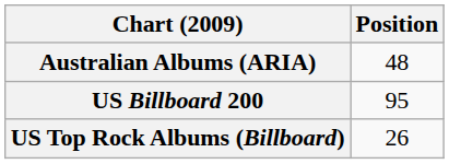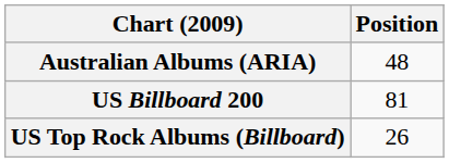 <table class="wikitable sortable plainrowheaders" style="text-align:center">
 <tr>
 <th scope="col">Chart (2009)</th>
 <th scope="col">Position</th>
 </tr>
 <tr>
 <th scope="row">Australian Albums (ARIA)</th>
 <td>48</td>
 </tr>
 <tr>
 <th scope="row">US <em>Billboard</em> 200</th>
-<td>95</td>
+<td>81</td>
 </tr>
 <tr>
 <th scope="row">US Top Rock Albums (<em>Billboard</em>)</th>
 <td>26</td>
 </tr>
 </table>
